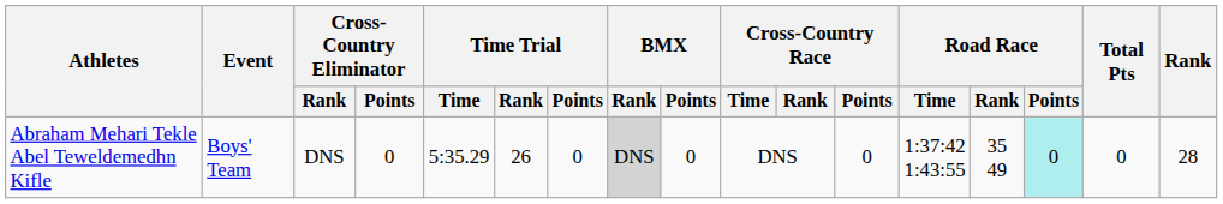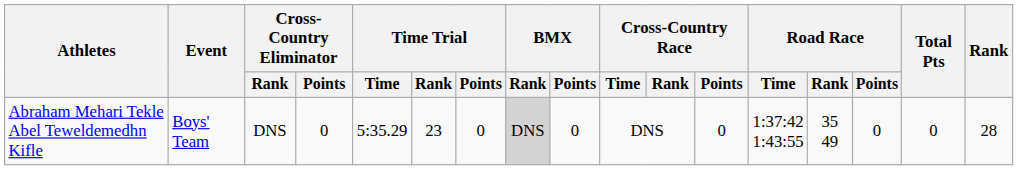 <table class="wikitable" style="font-size:90%;">
 <tr>
 <th rowspan=2>Athletes</th>
 <th rowspan=2>Event</th>
 <th colspan=2>Cross-Country<br>Eliminator</th>
 <th colspan=3>Time Trial</th>
 <th colspan=2>BMX</th>
 <th colspan=3>Cross-Country Race</th>
 <th colspan=3>Road Race</th>
 <th rowspan=2>Total Pts</th>
 <th rowspan=2>Rank</th>
 </tr>
 <tr style="font-size:95%">
 <th>Rank</th>
 <th>Points</th>
 <th>Time</th>
 <th>Rank</th>
 <th>Points</th>
 <th>Rank</th>
 <th>Points</th>
 <th>Time</th>
 <th>Rank</th>
 <th>Points</th>
 <th>Time</th>
 <th>Rank</th>
 <th>Points</th>
 </tr>
 <tr align=center>
 <td align=left><a href='#'>Abraham Mehari Tekle</a><br><a href='#'>Abel Teweldemedhn Kifle</a></td>
 <td align=left><a href='#'>Boys' Team</a></td>
 <td>DNS</td>
 <td>0</td>
 <td>5:35.29</td>
-<td>26</td>
+<td>23</td>
 <td>0</td>
 <td style="background: lightgrey;">DNS</td>
 <td>0</td>
 <td colspan=2>DNS</td>
 <td>0</td>
 <td>1:37:42<br>1:43:55</td>
 <td>35<br>49</td>
-<td style="background: paleturquoise;">0</td>
+<td>0</td>
 <td>0</td>
 <td>28</td>
 </tr>
 </table>
